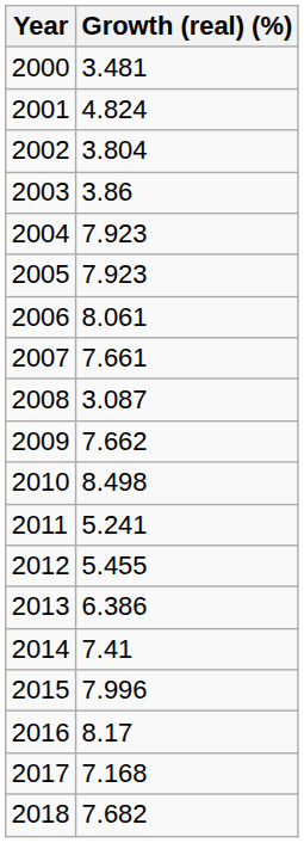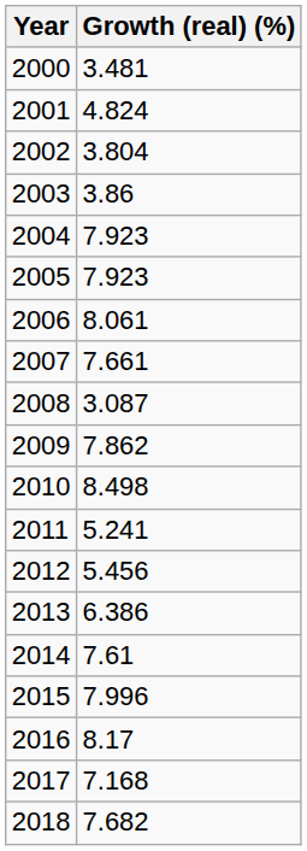 <table class="wikitable sortable">
 <tr>
 <th>Year</th>
 <th>Growth (real) (%)</th>
 </tr>
 <tr>
 <td>2000</td>
 <td>3.481</td>
 </tr>
 <tr>
 <td>2001</td>
 <td>4.824</td>
 </tr>
 <tr>
 <td>2002</td>
 <td>3.804</td>
 </tr>
 <tr>
 <td>2003</td>
 <td>3.86</td>
 </tr>
 <tr>
 <td>2004</td>
 <td>7.923</td>
 </tr>
 <tr>
 <td>2005</td>
 <td>7.923</td>
 </tr>
 <tr>
 <td>2006</td>
 <td>8.061</td>
 </tr>
 <tr>
 <td>2007</td>
 <td>7.661</td>
 </tr>
 <tr>
 <td>2008</td>
 <td>3.087</td>
 </tr>
 <tr>
 <td>2009</td>
-<td>7.662</td>
+<td>7.862</td>
 </tr>
 <tr>
 <td>2010</td>
 <td>8.498</td>
 </tr>
 <tr>
 <td>2011</td>
 <td>5.241</td>
 </tr>
 <tr>
 <td>2012</td>
-<td>5.455</td>
+<td>5.456</td>
 </tr>
 <tr>
 <td>2013</td>
 <td>6.386</td>
 </tr>
 <tr>
 <td>2014</td>
-<td>7.41</td>
+<td>7.61</td>
 </tr>
 <tr>
 <td>2015</td>
 <td>7.996</td>
 </tr>
 <tr>
 <td>2016</td>
 <td>8.17</td>
 </tr>
 <tr>
 <td>2017</td>
 <td>7.168</td>
 </tr>
 <tr>
 <td>2018</td>
 <td>7.682</td>
 </tr>
 </table>
